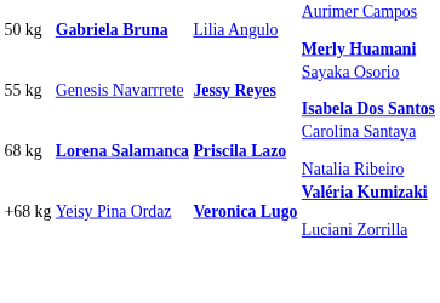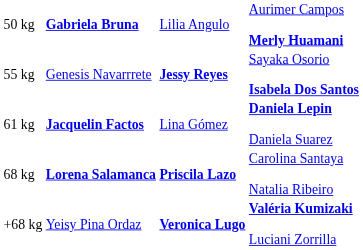 <table>
 <tr>
 <td>50 kg</td>
 <td><strong><a href='#'>Gabriela Bruna</a></strong><br></td>
 <td><a href='#'>Lilia Angulo</a><br></td>
 <td><a href='#'>Aurimer Campos</a><br><br><strong><a href='#'>Merly Huamani</a></strong><br></td>
 </tr>
 <tr>
 <td>55 kg</td>
 <td><a href='#'>Genesis Navarrrete</a><br></td>
 <td><strong><a href='#'>Jessy Reyes</a></strong><br></td>
 <td><a href='#'>Sayaka Osorio</a><br><br><strong><a href='#'>Isabela Dos Santos</a></strong><br></td>
 </tr>
 <tr>
+<td>61 kg</td>
+<td><strong><a href='#'>Jacquelin Factos</a></strong><br></td>
+<td><a href='#'>Lina Gómez</a><br></td>
+<td><strong><a href='#'>Daniela Lepin</a></strong><br><br><a href='#'>Daniela Suarez</a><br></td>
+</tr>
+<tr>
 <td>68 kg</td>
 <td><strong><a href='#'>Lorena Salamanca</a></strong><br></td>
 <td><strong><a href='#'>Priscila Lazo</a></strong><br></td>
 <td><a href='#'>Carolina Santaya</a><br><br><a href='#'>Natalia Ribeiro</a><br></td>
 </tr>
 <tr>
 <td rowspan=2>+68 kg</td>
 <td><a href='#'>Yeisy Pina Ordaz</a><br></td>
 <td><strong><a href='#'>Veronica Lugo</a></strong><br></td>
 <td><strong><a href='#'>Valéria Kumizaki</a></strong><br><br><a href='#'>Luciani Zorrilla</a><br></td>
 </tr>
 </table>
